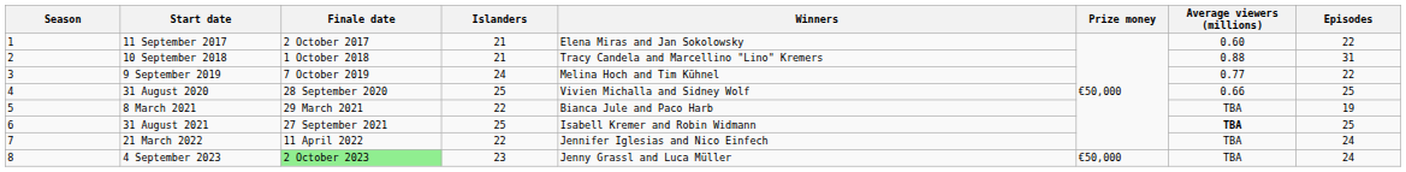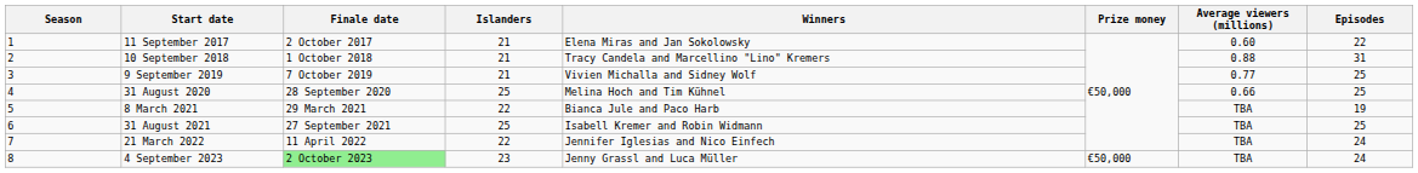 <table class="wikitable sortable" style="text-align:left; width: 90%;">
 <tr>
 <th style="width:70px;">Season</th>
 <th style="width:100px;">Start date</th>
 <th style="width:100px;">Finale date</th>
 <th style="width:30px;">Islanders</th>
 <th style="width:220px;">Winners</th>
 <th style="width:50px;">Prize money</th>
 <th style="width:40px;">Average viewers (millions)</th>
 <th style="width:30px;">Episodes</th>
 </tr>
 <tr>
 <td>1</td>
 <td>11 September 2017</td>
 <td>2 October 2017</td>
 <td style="text-align:center;">21</td>
 <td>Elena Miras and Jan Sokolowsky</td>
 <td rowspan="7">€50,000</td>
 <td style="text-align:center;">0.60</td>
 <td style="text-align:center;">22</td>
 </tr>
 <tr>
 <td>2</td>
 <td>10 September 2018</td>
 <td>1 October 2018</td>
 <td style="text-align:center;">21</td>
 <td nowrap>Tracy Candela and Marcellino "Lino" Kremers</td>
 <td style="text-align:center;">0.88</td>
 <td style="text-align:center;">31</td>
 </tr>
 <tr>
 <td>3</td>
 <td>9 September 2019</td>
 <td>7 October 2019</td>
-<td style="text-align:center;">24</td>
-<td>Melina Hoch and Tim Kühnel</td>
+<td style="text-align:center;">21</td>
+<td>Vivien Michalla and Sidney Wolf</td>
 <td style="text-align:center;">0.77</td>
-<td style="text-align:center;">22</td>
+<td style="text-align:center;">25</td>
 </tr>
 <tr>
 <td>4</td>
 <td>31 August 2020</td>
 <td>28 September 2020</td>
 <td style="text-align:center;">25</td>
-<td>Vivien Michalla and Sidney Wolf</td>
+<td>Melina Hoch and Tim Kühnel</td>
 <td style="text-align:center;">0.66</td>
 <td style="text-align:center;">25</td>
 </tr>
 <tr>
 <td>5</td>
 <td>8 March 2021</td>
 <td>29 March 2021</td>
 <td style="text-align:center;">22</td>
 <td>Bianca Jule and Paco Harb</td>
 <td style="text-align:center;">TBA</td>
 <td style="text-align:center;">19</td>
 </tr>
 <tr>
 <td>6</td>
 <td>31 August 2021</td>
 <td>27 September 2021</td>
 <td style="text-align:center;">25</td>
 <td>Isabell Kremer and Robin Widmann</td>
-<td style="text-align:center;"><strong>TBA</strong></td>
+<td style="text-align:center;">TBA</td>
 <td style="text-align:center;">25</td>
 </tr>
 <tr>
 <td>7</td>
 <td>21 March 2022</td>
 <td>11 April 2022</td>
 <td style="text-align:center;">22</td>
 <td>Jennifer Iglesias and Nico Einfech</td>
 <td style="text-align:center;">TBA</td>
 <td style="text-align:center;">24</td>
 </tr>
 <tr>
 <td>8</td>
 <td>4 September 2023</td>
 <td style="background: lightgreen;">2 October 2023</td>
 <td style="text-align:center;">23</td>
 <td>Jenny Grassl and Luca Müller</td>
 <td rowspan="7">€50,000</td>
 <td style="text-align:center;">TBA</td>
 <td style="text-align:center;">24</td>
 </tr>
 </table>
